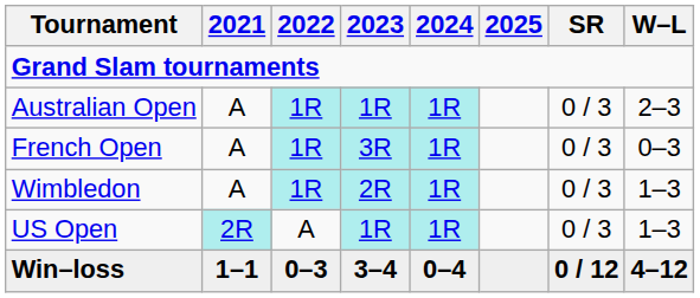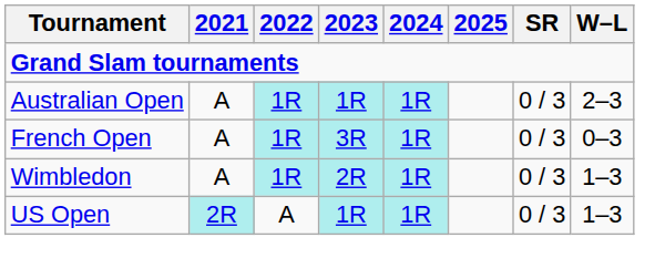 <table class="wikitable" style="text-align:center">
 <tr>
 <th>Tournament</th>
 <th><a href='#'>2021</a></th>
 <th><a href='#'>2022</a></th>
 <th><a href='#'>2023</a></th>
 <th><a href='#'>2024</a></th>
 <th><a href='#'>2025</a></th>
 <th>SR</th>
 <th>W–L</th>
 </tr>
 <tr>
 <td colspan="8" align="left"><strong><a href='#'>Grand Slam tournaments</a></strong></td>
 </tr>
 <tr>
 <td align="left"><a href='#'>Australian Open</a></td>
 <td>A</td>
 <td bgcolor=afeeee><a href='#'>1R</a></td>
 <td bgcolor=afeeee><a href='#'>1R</a></td>
 <td bgcolor=afeeee><a href='#'>1R</a></td>
 <td></td>
 <td>0 / 3</td>
 <td>2–3</td>
 </tr>
 <tr>
 <td align="left"><a href='#'>French Open</a></td>
 <td>A</td>
 <td bgcolor=afeeee><a href='#'>1R</a></td>
 <td bgcolor=afeeee><a href='#'>3R</a></td>
 <td bgcolor=afeeee><a href='#'>1R</a></td>
 <td></td>
 <td>0 / 3</td>
 <td>0–3</td>
 </tr>
 <tr>
 <td align="left"><a href='#'>Wimbledon</a></td>
 <td>A</td>
 <td bgcolor=afeeee><a href='#'>1R</a></td>
 <td bgcolor=afeeee><a href='#'>2R</a></td>
 <td bgcolor=afeeee><a href='#'>1R</a></td>
 <td></td>
 <td>0 / 3</td>
 <td>1–3</td>
 </tr>
 <tr>
 <td align="left"><a href='#'>US Open</a></td>
 <td bgcolor=afeeee><a href='#'>2R</a></td>
 <td>A</td>
 <td bgcolor=afeeee><a href='#'>1R</a></td>
 <td bgcolor=afeeee><a href='#'>1R</a></td>
 <td></td>
 <td>0 / 3</td>
 <td>1–3</td>
 </tr>
-<tr style="background:#efefef;font-weight:bold">
-<td style="text-align:left">Win–loss</td>
-<td>1–1</td>
-<td>0–3</td>
-<td>3–4</td>
-<td>0–4</td>
-<td></td>
-<td>0 / 12</td>
-<td>4–12</td>
-</tr>
 </table>
